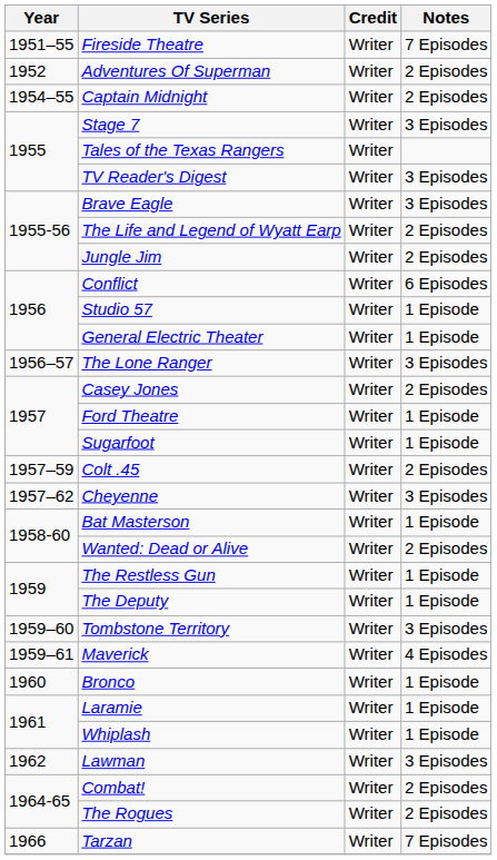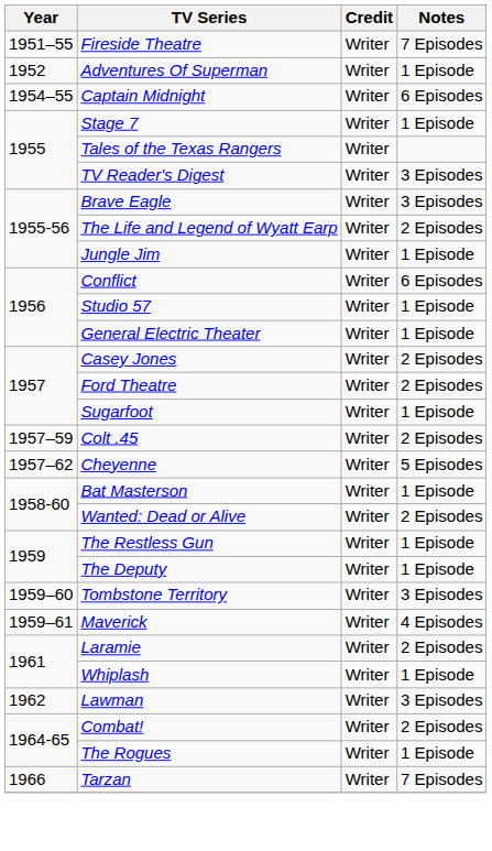 <table class="wikitable">
 <tr>
 <th>Year</th>
 <th>TV Series</th>
 <th>Credit</th>
 <th>Notes</th>
 </tr>
 <tr>
 <td>1951–55</td>
 <td><em><a href='#'>Fireside Theatre</a></em></td>
 <td>Writer</td>
 <td>7 Episodes</td>
 </tr>
 <tr>
 <td>1952</td>
 <td><em><a href='#'>Adventures Of Superman</a></em></td>
 <td>Writer</td>
-<td>2 Episodes</td>
+<td>1 Episode</td>
 </tr>
 <tr>
 <td>1954–55</td>
 <td><em><a href='#'>Captain Midnight</a></em></td>
 <td>Writer</td>
-<td>2 Episodes</td>
+<td>6 Episodes</td>
 </tr>
 <tr>
 <td rowspan=3>1955</td>
 <td><em><a href='#'>Stage 7</a></em></td>
 <td>Writer</td>
-<td>3 Episodes</td>
+<td>1 Episode</td>
 </tr>
 <tr>
 <td><em><a href='#'>Tales of the Texas Rangers</a></em></td>
 <td>Writer</td>
 <td></td>
 </tr>
 <tr>
 <td><em><a href='#'>TV Reader's Digest</a></em></td>
 <td>Writer</td>
 <td>3 Episodes</td>
 </tr>
 <tr>
 <td rowspan=3>1955-56</td>
 <td><em><a href='#'>Brave Eagle</a></em></td>
 <td>Writer</td>
 <td>3 Episodes</td>
 </tr>
 <tr>
 <td><em><a href='#'>The Life and Legend of Wyatt Earp</a></em></td>
 <td>Writer</td>
 <td>2 Episodes</td>
 </tr>
 <tr>
 <td><em><a href='#'>Jungle Jim</a></em></td>
 <td>Writer</td>
-<td>2 Episodes</td>
+<td>1 Episode</td>
 </tr>
 <tr>
 <td rowspan=3>1956</td>
 <td><em><a href='#'>Conflict</a></em></td>
 <td>Writer</td>
 <td>6 Episodes</td>
 </tr>
 <tr>
 <td><em><a href='#'>Studio 57</a></em></td>
 <td>Writer</td>
 <td>1 Episode</td>
 </tr>
 <tr>
 <td><em><a href='#'>General Electric Theater</a></em></td>
 <td>Writer</td>
 <td>1 Episode</td>
 </tr>
 <tr>
-<td>1956–57</td>
-<td><em><a href='#'>The Lone Ranger</a></em></td>
-<td>Writer</td>
-<td>3 Episodes</td>
-</tr>
-<tr>
 <td rowspan=3>1957</td>
 <td><em><a href='#'>Casey Jones</a></em></td>
 <td>Writer</td>
 <td>2 Episodes</td>
 </tr>
 <tr>
 <td><em><a href='#'>Ford Theatre</a></em></td>
 <td>Writer</td>
-<td>1 Episode</td>
+<td>2 Episodes</td>
 </tr>
 <tr>
 <td><em><a href='#'>Sugarfoot</a></em></td>
 <td>Writer</td>
 <td>1 Episode</td>
 </tr>
 <tr>
 <td>1957–59</td>
 <td><em><a href='#'>Colt .45</a></em></td>
 <td>Writer</td>
 <td>2 Episodes</td>
 </tr>
 <tr>
 <td>1957–62</td>
 <td><em><a href='#'>Cheyenne</a></em></td>
 <td>Writer</td>
-<td>3 Episodes</td>
+<td>5 Episodes</td>
 </tr>
 <tr>
 <td rowspan=2>1958-60</td>
 <td><em><a href='#'>Bat Masterson</a></em></td>
 <td>Writer</td>
 <td>1 Episode</td>
 </tr>
 <tr>
 <td><em><a href='#'>Wanted: Dead or Alive</a></em></td>
 <td>Writer</td>
 <td>2 Episodes</td>
 </tr>
 <tr>
 <td rowspan=2>1959</td>
 <td><em><a href='#'>The Restless Gun</a></em></td>
 <td>Writer</td>
 <td>1 Episode</td>
 </tr>
 <tr>
 <td><em><a href='#'>The Deputy</a></em></td>
 <td>Writer</td>
 <td>1 Episode</td>
 </tr>
 <tr>
 <td>1959–60</td>
 <td><em><a href='#'>Tombstone Territory</a></em></td>
 <td>Writer</td>
 <td>3 Episodes</td>
 </tr>
 <tr>
 <td>1959–61</td>
 <td><em><a href='#'>Maverick</a></em></td>
 <td>Writer</td>
 <td>4 Episodes</td>
 </tr>
 <tr>
-<td>1960</td>
-<td><em><a href='#'>Bronco</a></em></td>
-<td>Writer</td>
-<td>1 Episode</td>
-</tr>
-<tr>
 <td rowspan=2>1961</td>
 <td><em><a href='#'>Laramie</a></em></td>
 <td>Writer</td>
-<td>1 Episode</td>
+<td>2 Episodes</td>
 </tr>
 <tr>
 <td><em><a href='#'>Whiplash</a></em></td>
 <td>Writer</td>
 <td>1 Episode</td>
 </tr>
 <tr>
 <td>1962</td>
 <td><em><a href='#'>Lawman</a></em></td>
 <td>Writer</td>
 <td>3 Episodes</td>
 </tr>
 <tr>
 <td rowspan=2>1964-65</td>
 <td><em><a href='#'>Combat!</a></em></td>
 <td>Writer</td>
 <td>2 Episodes</td>
 </tr>
 <tr>
 <td><em><a href='#'>The Rogues</a></em></td>
 <td>Writer</td>
-<td>2 Episodes</td>
+<td>1 Episode</td>
 </tr>
 <tr>
 <td>1966</td>
 <td><em><a href='#'>Tarzan</a></em></td>
 <td>Writer</td>
 <td>7 Episodes</td>
 </tr>
 <tr>
 </tr>
 </table>
